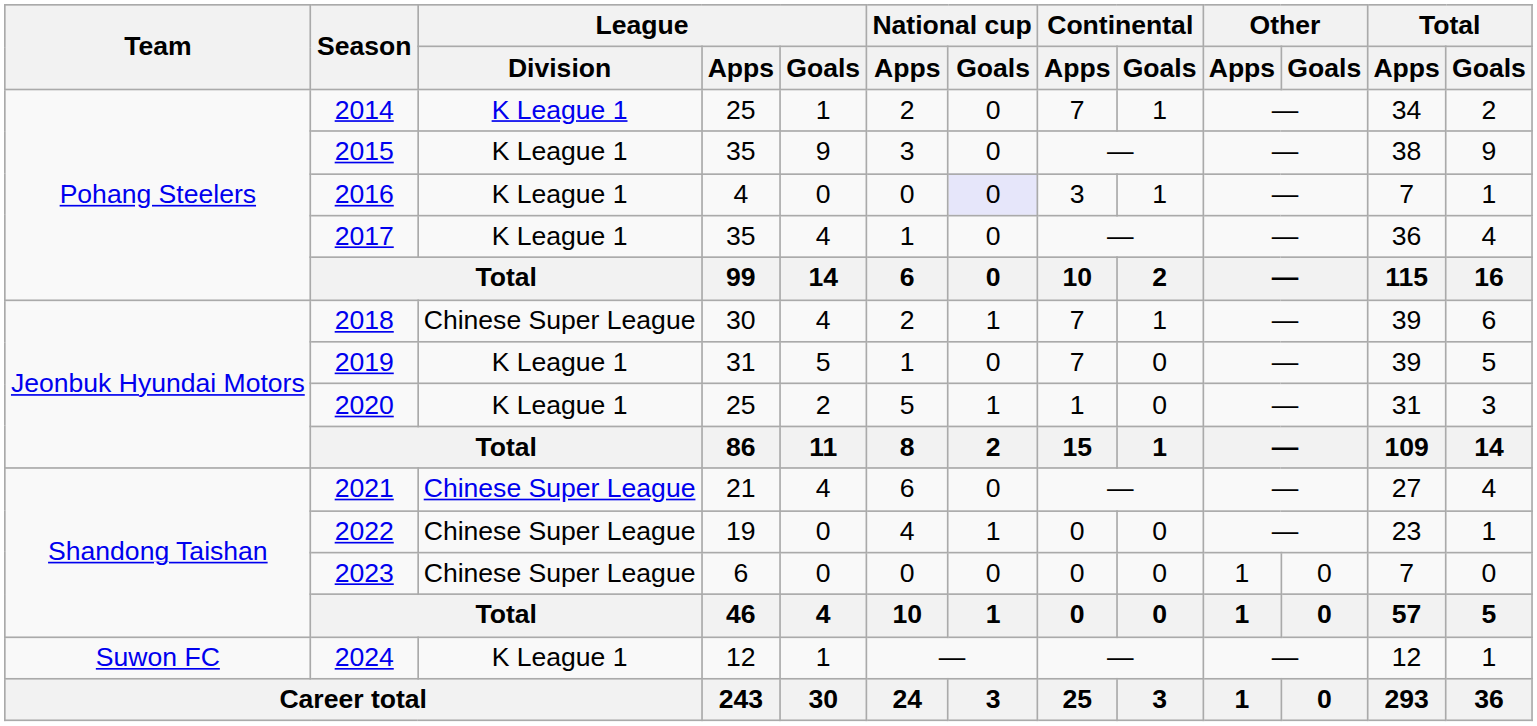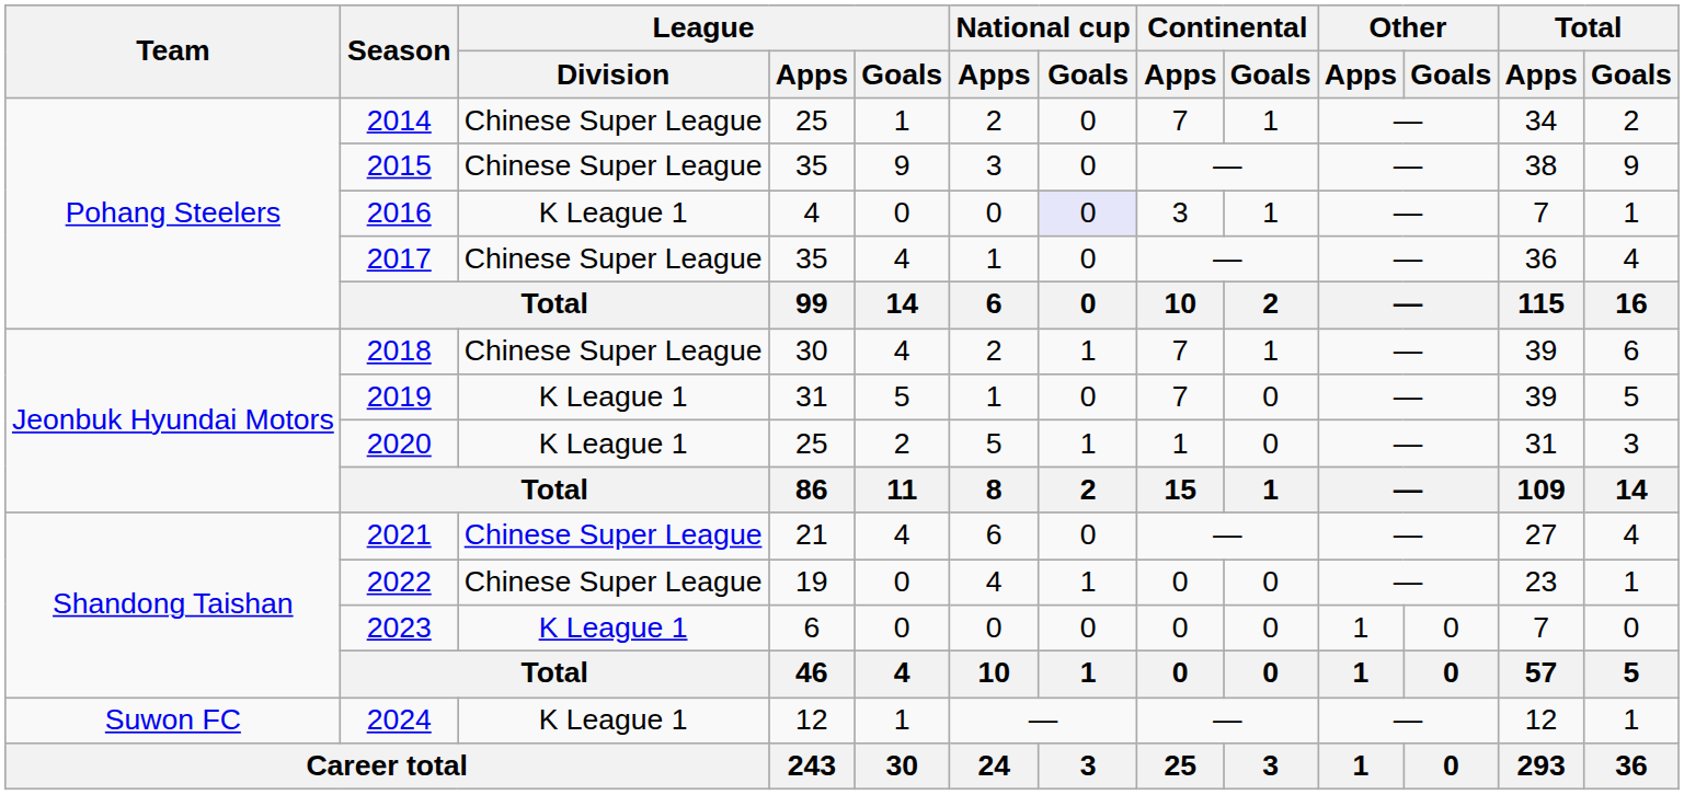 <table class="wikitable" style="text-align:center">
 <tr>
 <th rowspan=2>Team</th>
 <th rowspan=2>Season</th>
 <th colspan=3>League</th>
 <th colspan=2>National cup</th>
 <th colspan=2>Continental</th>
 <th colspan=2>Other</th>
 <th colspan=2>Total</th>
 </tr>
 <tr>
 <th>Division</th>
 <th>Apps</th>
 <th>Goals</th>
 <th>Apps</th>
 <th>Goals</th>
 <th>Apps</th>
 <th>Goals</th>
 <th>Apps</th>
 <th>Goals</th>
 <th>Apps</th>
 <th>Goals</th>
 </tr>
 <tr>
 <td rowspan=5><a href='#'>Pohang Steelers</a></td>
 <td><a href='#'>2014</a></td>
-<td><a href='#'>K League 1</a></td>
+<td>Chinese Super League</td>
 <td>25</td>
 <td>1</td>
 <td>2</td>
 <td>0</td>
 <td>7</td>
 <td>1</td>
 <td colspan="2">—</td>
 <td>34</td>
 <td>2</td>
 </tr>
 <tr>
 <td><a href='#'>2015</a></td>
-<td>K League 1</td>
+<td>Chinese Super League</td>
 <td>35</td>
 <td>9</td>
 <td>3</td>
 <td>0</td>
 <td colspan="2">—</td>
 <td colspan="2">—</td>
 <td>38</td>
 <td>9</td>
 </tr>
 <tr>
 <td><a href='#'>2016</a></td>
 <td>K League 1</td>
 <td>4</td>
 <td>0</td>
 <td>0</td>
 <td style="background: lavender;">0</td>
 <td>3</td>
 <td>1</td>
 <td colspan="2">—</td>
 <td>7</td>
 <td>1</td>
 </tr>
 <tr>
 <td><a href='#'>2017</a></td>
-<td>K League 1</td>
+<td>Chinese Super League</td>
 <td>35</td>
 <td>4</td>
 <td>1</td>
 <td>0</td>
 <td colspan="2">—</td>
 <td colspan="2">—</td>
 <td>36</td>
 <td>4</td>
 </tr>
 <tr>
 <th colspan=2>Total</th>
 <th>99</th>
 <th>14</th>
 <th>6</th>
 <th>0</th>
 <th>10</th>
 <th>2</th>
 <th colspan="2">—</th>
 <th>115</th>
 <th>16</th>
 </tr>
 <tr>
 <td rowspan=4><a href='#'>Jeonbuk Hyundai Motors</a></td>
 <td><a href='#'>2018</a></td>
 <td>Chinese Super League</td>
 <td>30</td>
 <td>4</td>
 <td>2</td>
 <td>1</td>
 <td>7</td>
 <td>1</td>
 <td colspan="2">—</td>
 <td>39</td>
 <td>6</td>
 </tr>
 <tr>
 <td><a href='#'>2019</a></td>
 <td>K League 1</td>
 <td>31</td>
 <td>5</td>
 <td>1</td>
 <td>0</td>
 <td>7</td>
 <td>0</td>
 <td colspan="2">—</td>
 <td>39</td>
 <td>5</td>
 </tr>
 <tr>
 <td><a href='#'>2020</a></td>
 <td>K League 1</td>
 <td>25</td>
 <td>2</td>
 <td>5</td>
 <td>1</td>
 <td>1</td>
 <td>0</td>
 <td colspan="2">—</td>
 <td>31</td>
 <td>3</td>
 </tr>
 <tr>
 <th colspan=2>Total</th>
 <th>86</th>
 <th>11</th>
 <th>8</th>
 <th>2</th>
 <th>15</th>
 <th>1</th>
 <th colspan="2">—</th>
 <th>109</th>
 <th>14</th>
 </tr>
 <tr>
 <td rowspan=4><a href='#'>Shandong Taishan</a></td>
 <td><a href='#'>2021</a></td>
 <td><a href='#'>Chinese Super League</a></td>
 <td>21</td>
 <td>4</td>
 <td>6</td>
 <td>0</td>
 <td colspan="2">—</td>
 <td colspan="2">—</td>
 <td>27</td>
 <td>4</td>
 </tr>
 <tr>
 <td><a href='#'>2022</a></td>
 <td>Chinese Super League</td>
 <td>19</td>
 <td>0</td>
 <td>4</td>
 <td>1</td>
 <td>0</td>
 <td>0</td>
 <td colspan="2">—</td>
 <td>23</td>
 <td>1</td>
 </tr>
 <tr>
 <td><a href='#'>2023</a></td>
-<td>Chinese Super League</td>
+<td><a href='#'>K League 1</a></td>
 <td>6</td>
 <td>0</td>
 <td>0</td>
 <td>0</td>
 <td>0</td>
 <td>0</td>
 <td>1</td>
 <td>0</td>
 <td>7</td>
 <td>0</td>
 </tr>
 <tr>
 <th colspan=2>Total</th>
 <th>46</th>
 <th>4</th>
 <th>10</th>
 <th>1</th>
 <th>0</th>
 <th>0</th>
 <th>1</th>
 <th>0</th>
 <th>57</th>
 <th>5</th>
 </tr>
 <tr>
 <td><a href='#'>Suwon FC</a></td>
 <td><a href='#'>2024</a></td>
 <td>K League 1</td>
 <td>12</td>
 <td>1</td>
 <td colspan="2">—</td>
 <td colspan="2">—</td>
 <td colspan="2">—</td>
 <td>12</td>
 <td>1</td>
 </tr>
 <tr>
 <th colspan=3>Career total</th>
 <th>243</th>
 <th>30</th>
 <th>24</th>
 <th>3</th>
 <th>25</th>
 <th>3</th>
 <th>1</th>
 <th>0</th>
 <th>293</th>
 <th>36</th>
 </tr>
 </table>
